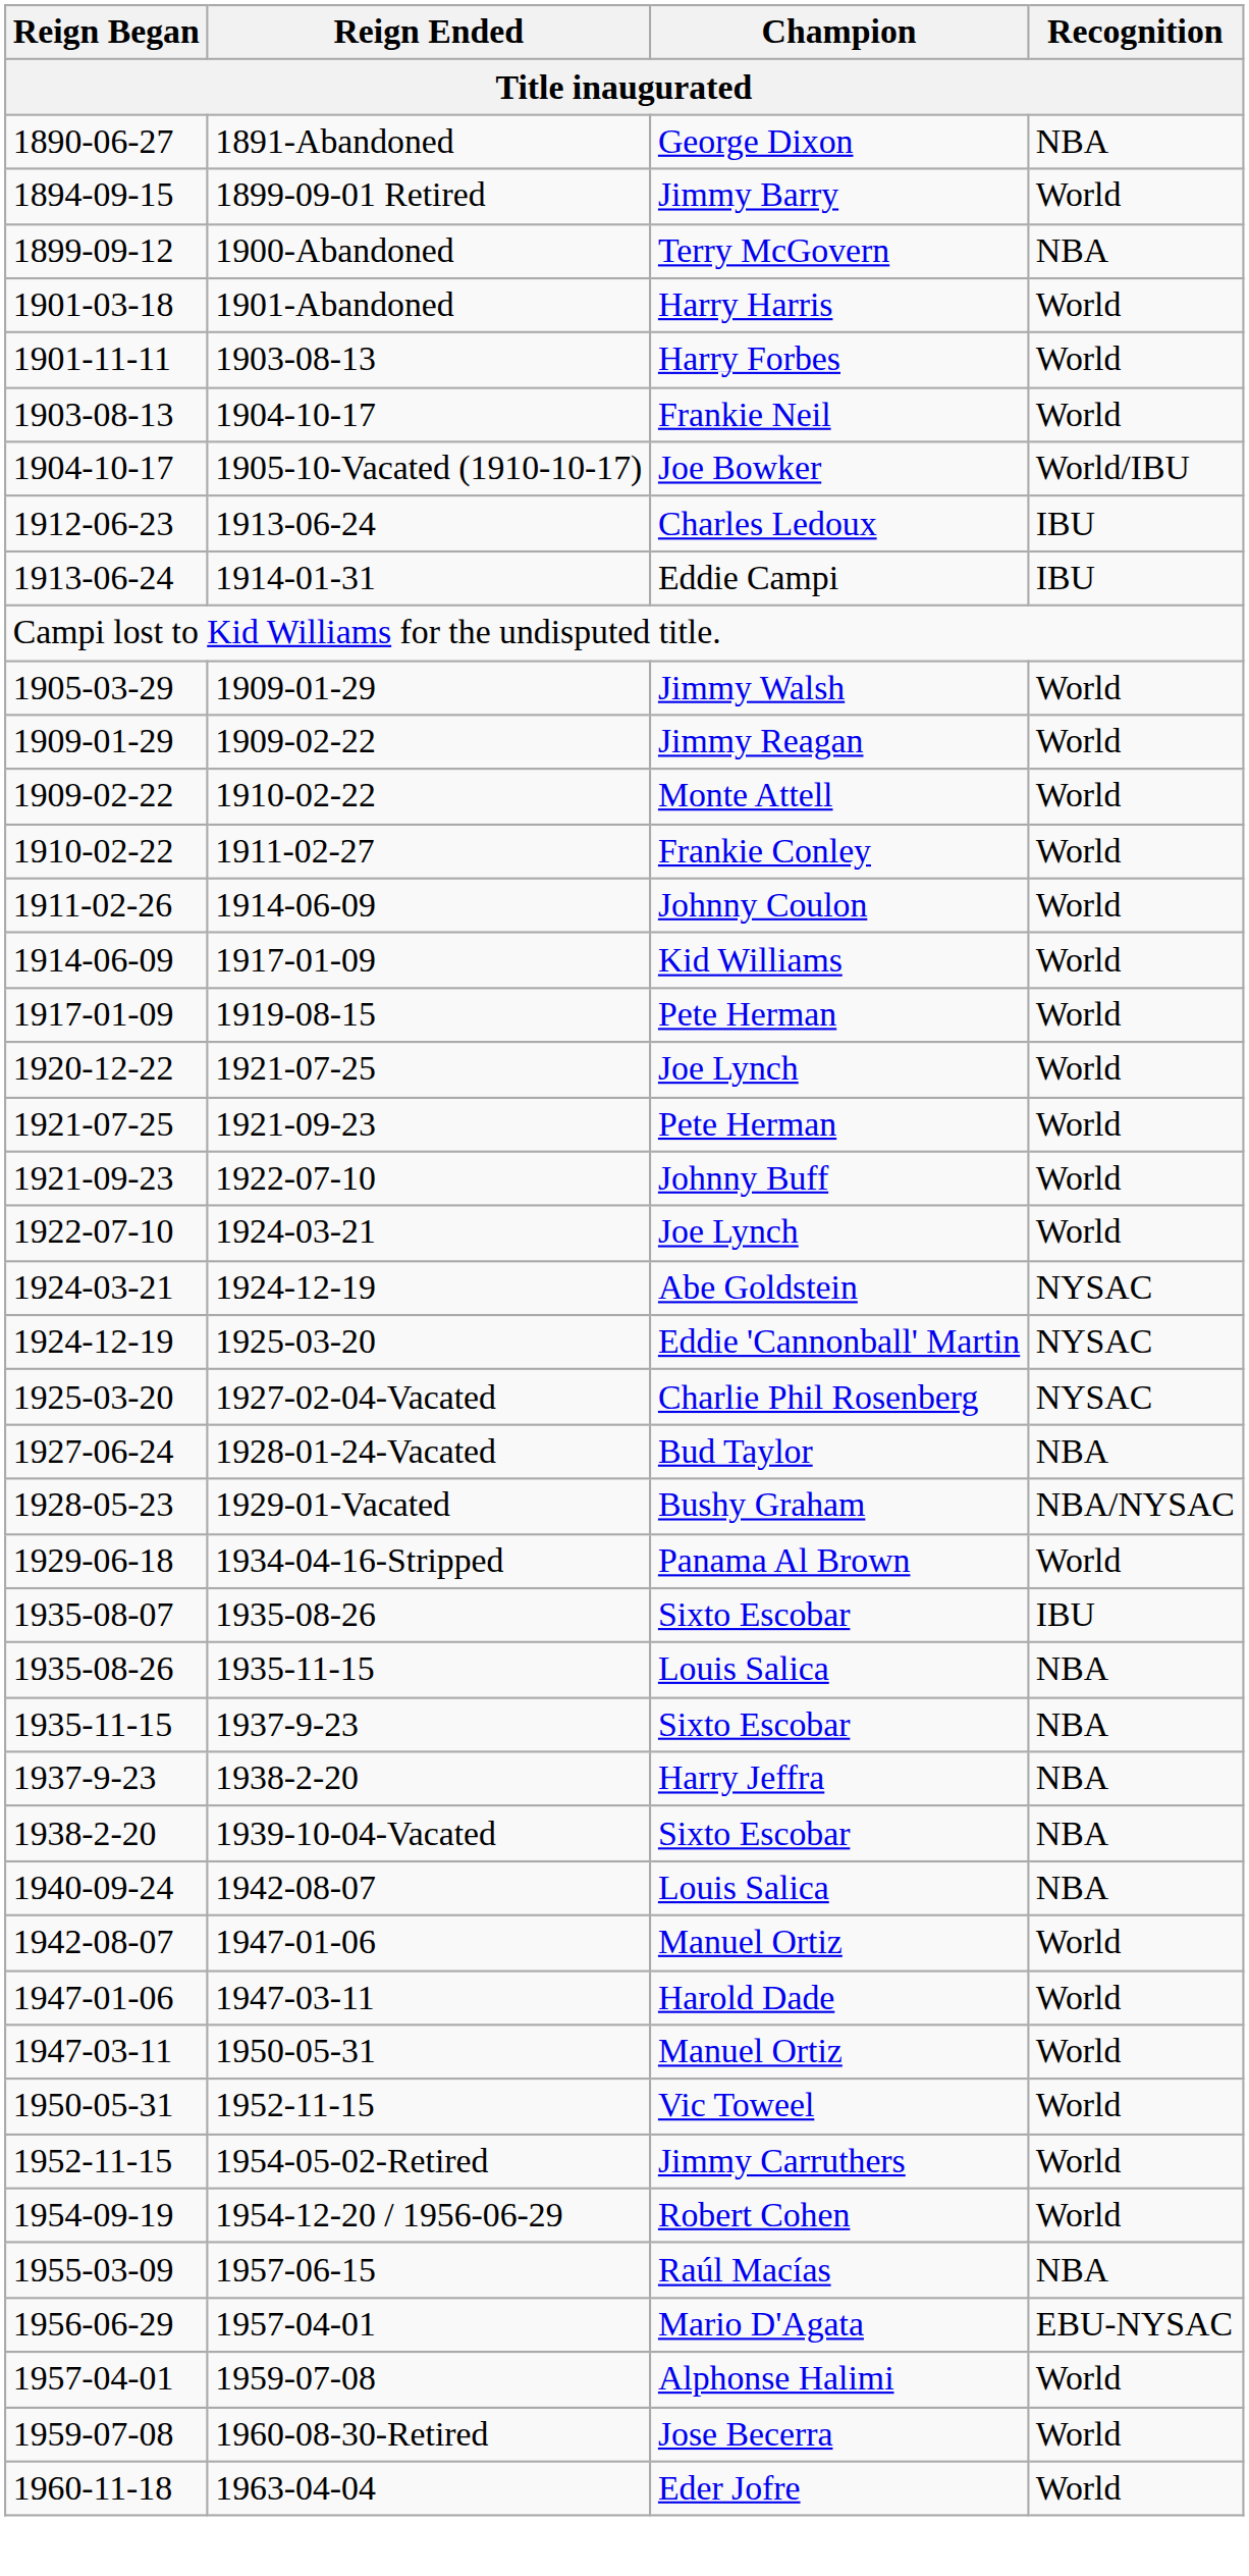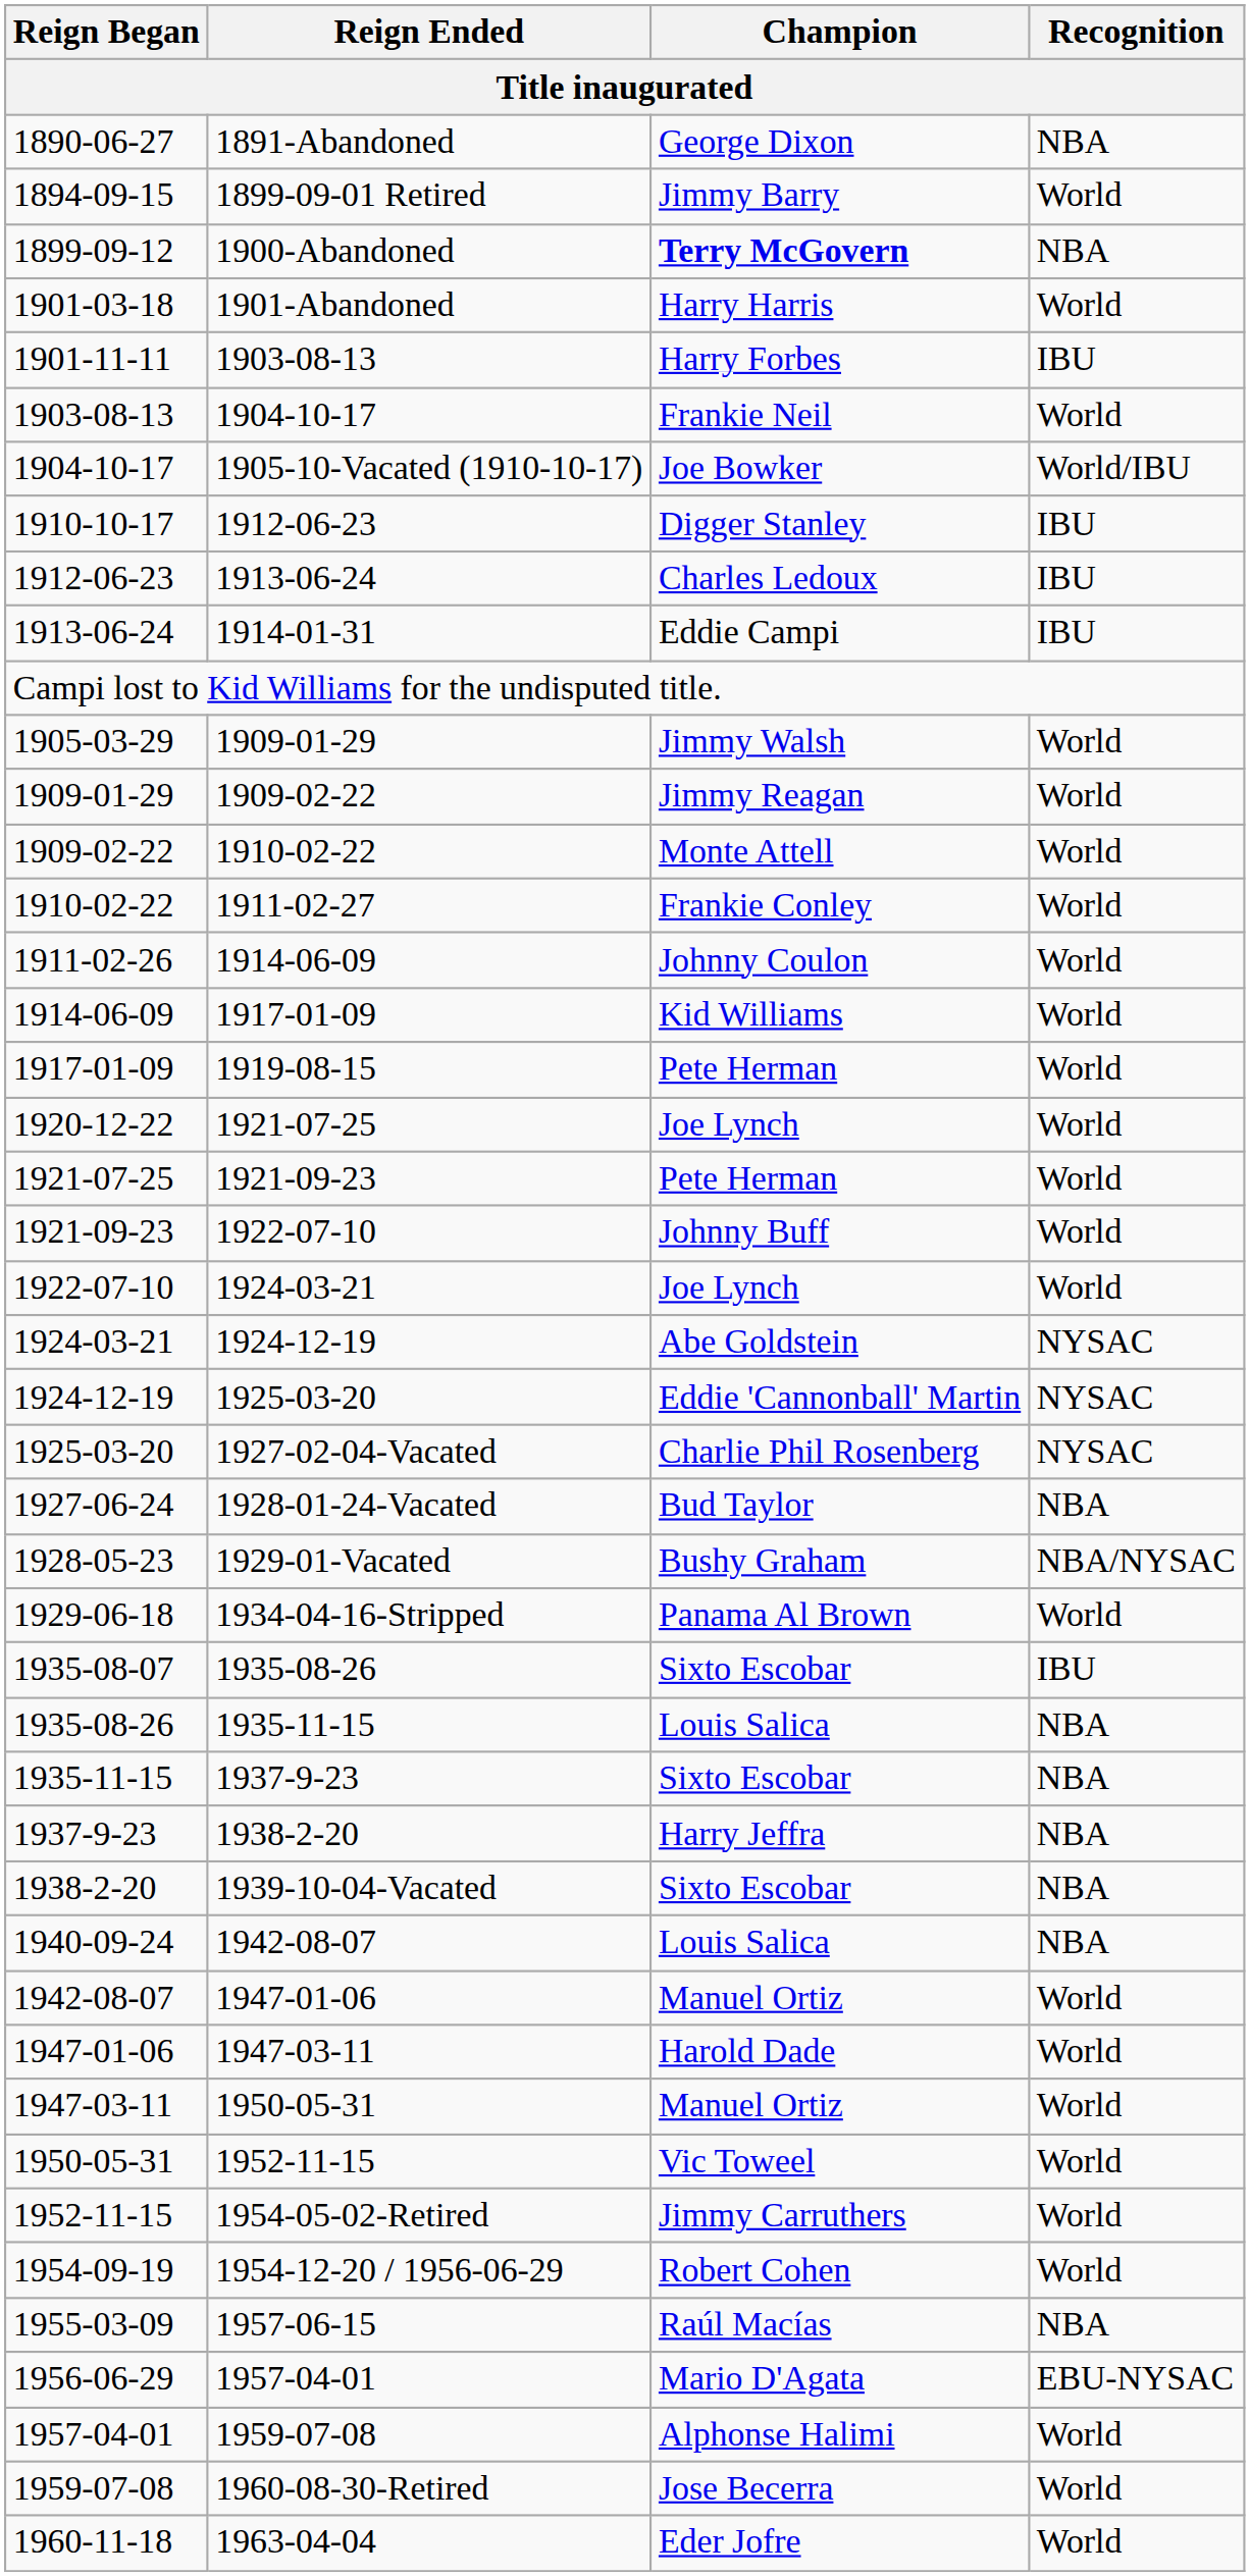 <table class="wikitable">
 <tr>
 <th>Reign Began</th>
 <th>Reign Ended</th>
 <th>Champion</th>
 <th>Recognition</th>
 </tr>
 <tr>
 <th colspan="4">Title inaugurated</th>
 </tr>
 <tr>
 <td>1890-06-27</td>
 <td>1891-Abandoned</td>
 <td><a href='#'>George Dixon</a></td>
 <td>NBA</td>
 </tr>
 <tr>
 <td>1894-09-15</td>
 <td>1899-09-01 Retired</td>
 <td><a href='#'>Jimmy Barry</a></td>
 <td>World</td>
 </tr>
 <tr>
 <td>1899-09-12</td>
 <td>1900-Abandoned</td>
-<td><a href='#'>Terry McGovern</a></td>
+<td><strong><a href='#'>Terry McGovern</a></strong></td>
 <td>NBA</td>
 </tr>
 <tr>
 <td>1901-03-18</td>
 <td>1901-Abandoned</td>
 <td><a href='#'>Harry Harris</a></td>
 <td>World</td>
 </tr>
 <tr>
 <td>1901-11-11</td>
 <td>1903-08-13</td>
 <td><a href='#'>Harry Forbes</a></td>
-<td>World</td>
+<td>IBU</td>
 </tr>
 <tr>
 <td>1903-08-13</td>
 <td>1904-10-17</td>
 <td><a href='#'>Frankie Neil</a></td>
 <td>World</td>
 </tr>
 <tr>
 <td>1904-10-17</td>
 <td>1905-10-Vacated (1910-10-17)</td>
 <td><a href='#'>Joe Bowker</a></td>
 <td>World/IBU</td>
+</tr>
+<tr>
+<td>1910-10-17</td>
+<td>1912-06-23</td>
+<td><a href='#'>Digger Stanley</a></td>
+<td>IBU</td>
 </tr>
 <tr>
 <td>1912-06-23</td>
 <td>1913-06-24</td>
 <td><a href='#'>Charles Ledoux</a></td>
 <td>IBU</td>
 </tr>
 <tr>
 <td>1913-06-24</td>
 <td>1914-01-31</td>
 <td>Eddie Campi</td>
 <td>IBU</td>
 </tr>
 <tr>
 <td colspan="4">Campi lost to <a href='#'>Kid Williams</a> for the undisputed title.</td>
 </tr>
 <tr>
 <td>1905-03-29</td>
 <td>1909-01-29</td>
 <td><a href='#'>Jimmy Walsh</a></td>
 <td>World</td>
 </tr>
 <tr>
 <td>1909-01-29</td>
 <td>1909-02-22</td>
 <td><a href='#'>Jimmy Reagan</a></td>
 <td>World</td>
 </tr>
 <tr>
 <td>1909-02-22</td>
 <td>1910-02-22</td>
 <td><a href='#'>Monte Attell</a></td>
 <td>World</td>
 </tr>
 <tr>
 <td>1910-02-22</td>
 <td>1911-02-27</td>
 <td><a href='#'>Frankie Conley</a></td>
 <td>World</td>
 </tr>
 <tr>
 <td>1911-02-26</td>
 <td>1914-06-09</td>
 <td><a href='#'>Johnny Coulon</a></td>
 <td>World</td>
 </tr>
 <tr>
 <td>1914-06-09</td>
 <td>1917-01-09</td>
 <td><a href='#'>Kid Williams</a></td>
 <td>World</td>
 </tr>
 <tr>
 <td>1917-01-09</td>
 <td>1919-08-15</td>
 <td><a href='#'>Pete Herman</a></td>
 <td>World</td>
 </tr>
 <tr>
 <td>1920-12-22</td>
 <td>1921-07-25</td>
 <td><a href='#'>Joe Lynch</a></td>
 <td>World</td>
 </tr>
 <tr>
 <td>1921-07-25</td>
 <td>1921-09-23</td>
 <td><a href='#'>Pete Herman</a></td>
 <td>World</td>
 </tr>
 <tr>
 <td>1921-09-23</td>
 <td>1922-07-10</td>
 <td><a href='#'>Johnny Buff</a></td>
 <td>World</td>
 </tr>
 <tr>
 <td>1922-07-10</td>
 <td>1924-03-21</td>
 <td><a href='#'>Joe Lynch</a></td>
 <td>World</td>
 </tr>
 <tr>
 <td>1924-03-21</td>
 <td>1924-12-19</td>
 <td><a href='#'>Abe Goldstein</a></td>
 <td>NYSAC</td>
 </tr>
 <tr>
 <td>1924-12-19</td>
 <td>1925-03-20</td>
 <td><a href='#'>Eddie 'Cannonball' Martin</a></td>
 <td>NYSAC</td>
 </tr>
 <tr>
 <td>1925-03-20</td>
 <td>1927-02-04-Vacated</td>
 <td><a href='#'>Charlie Phil Rosenberg</a></td>
 <td>NYSAC</td>
 </tr>
 <tr>
 <td>1927-06-24</td>
 <td>1928-01-24-Vacated</td>
 <td><a href='#'>Bud Taylor</a></td>
 <td>NBA</td>
 </tr>
 <tr>
 <td>1928-05-23</td>
 <td>1929-01-Vacated</td>
 <td><a href='#'>Bushy Graham</a></td>
 <td>NBA/NYSAC</td>
 </tr>
 <tr>
 <td>1929-06-18</td>
 <td>1934-04-16-Stripped</td>
 <td><a href='#'>Panama Al Brown</a></td>
 <td>World</td>
 </tr>
 <tr>
 <td>1935-08-07</td>
 <td>1935-08-26</td>
 <td><a href='#'>Sixto Escobar</a></td>
 <td>IBU</td>
 </tr>
 <tr>
 <td>1935-08-26</td>
 <td>1935-11-15</td>
 <td><a href='#'>Louis Salica</a></td>
 <td>NBA</td>
 </tr>
 <tr>
 <td>1935-11-15</td>
 <td>1937-9-23</td>
 <td><a href='#'>Sixto Escobar</a></td>
 <td>NBA</td>
 </tr>
 <tr>
 <td>1937-9-23</td>
 <td>1938-2-20</td>
 <td><a href='#'>Harry Jeffra</a></td>
 <td>NBA</td>
 </tr>
 <tr>
 <td>1938-2-20</td>
 <td>1939-10-04-Vacated</td>
 <td><a href='#'>Sixto Escobar</a></td>
 <td>NBA</td>
 </tr>
 <tr>
 <td>1940-09-24</td>
 <td>1942-08-07</td>
 <td><a href='#'>Louis Salica</a></td>
 <td>NBA</td>
 </tr>
 <tr>
 <td>1942-08-07</td>
 <td>1947-01-06</td>
 <td><a href='#'>Manuel Ortiz</a></td>
 <td>World</td>
 </tr>
 <tr>
 <td>1947-01-06</td>
 <td>1947-03-11</td>
 <td><a href='#'>Harold Dade</a></td>
 <td>World</td>
 </tr>
 <tr>
 <td>1947-03-11</td>
 <td>1950-05-31</td>
 <td><a href='#'>Manuel Ortiz</a></td>
 <td>World</td>
 </tr>
 <tr>
 <td>1950-05-31</td>
 <td>1952-11-15</td>
 <td><a href='#'>Vic Toweel</a></td>
 <td>World</td>
 </tr>
 <tr>
 <td>1952-11-15</td>
 <td>1954-05-02-Retired</td>
 <td><a href='#'>Jimmy Carruthers</a></td>
 <td>World</td>
 </tr>
 <tr>
 <td>1954-09-19</td>
 <td>1954-12-20 / 1956-06-29</td>
 <td><a href='#'>Robert Cohen</a></td>
 <td>World</td>
 </tr>
 <tr>
 <td>1955-03-09</td>
 <td>1957-06-15</td>
 <td><a href='#'>Raúl Macías</a></td>
 <td>NBA</td>
 </tr>
 <tr>
 <td>1956-06-29</td>
 <td>1957-04-01</td>
 <td><a href='#'>Mario D'Agata</a></td>
 <td>EBU-NYSAC</td>
 </tr>
 <tr>
 <td>1957-04-01</td>
 <td>1959-07-08</td>
 <td><a href='#'>Alphonse Halimi</a></td>
 <td>World</td>
 </tr>
 <tr>
 <td>1959-07-08</td>
 <td>1960-08-30-Retired</td>
 <td><a href='#'>Jose Becerra</a></td>
 <td>World</td>
 </tr>
 <tr>
 <td>1960-11-18</td>
 <td>1963-04-04</td>
 <td><a href='#'>Eder Jofre</a></td>
 <td>World</td>
 </tr>
 </table>
